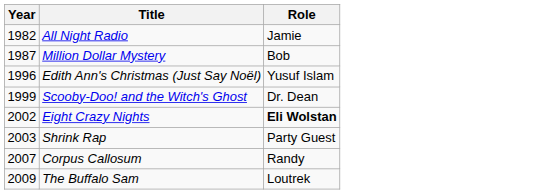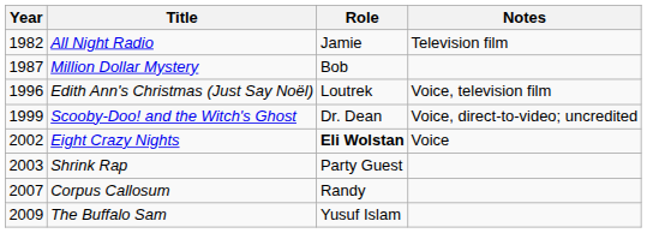 <table class="wikitable sortable">
 <tr>
 <th>Year</th>
 <th>Title</th>
 <th>Role</th>
+<th>Notes</th>
 </tr>
 <tr>
 <td>1982</td>
 <td><em><a href='#'>All Night Radio</a></em></td>
 <td>Jamie</td>
+<td>Television film</td>
 </tr>
 <tr>
 <td>1987</td>
 <td><em><a href='#'>Million Dollar Mystery</a></em></td>
 <td>Bob</td>
+<td></td>
 </tr>
 <tr>
 <td>1996</td>
 <td><em>Edith Ann's Christmas (Just Say Noël)</em></td>
-<td>Yusuf Islam</td>
+<td>Loutrek</td>
+<td>Voice, television film</td>
 </tr>
 <tr>
 <td>1999</td>
 <td><em><a href='#'>Scooby-Doo! and the Witch's Ghost</a></em></td>
 <td>Dr. Dean</td>
+<td>Voice, direct-to-video; uncredited</td>
 </tr>
 <tr>
 <td>2002</td>
 <td><em><a href='#'>Eight Crazy Nights</a></em></td>
 <td><strong>Eli Wolstan</strong></td>
+<td>Voice</td>
 </tr>
 <tr>
 <td>2003</td>
 <td><em>Shrink Rap</em></td>
 <td>Party Guest</td>
+<td></td>
 </tr>
 <tr>
 <td>2007</td>
 <td><em>Corpus Callosum</em></td>
 <td>Randy</td>
+<td></td>
 </tr>
 <tr>
 <td>2009</td>
 <td><em>The Buffalo Sam</em></td>
-<td>Loutrek</td>
+<td>Yusuf Islam</td>
+<td></td>
 </tr>
 </table>
